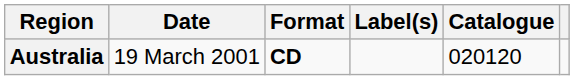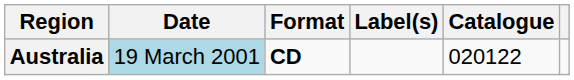 <table class="wikitable plainrowheaders">
 <tr>
 <th>Region</th>
 <th>Date</th>
 <th>Format</th>
 <th>Label(s)</th>
 <th>Catalogue</th>
 <th></th>
 </tr>
 <tr>
 <th scope="row">Australia</th>
-<td>19 March 2001</td>
+<td style="background: lightblue;">19 March 2001</td>
 <td><strong>CD</strong></td>
 <td></td>
-<td>020120</td>
+<td>020122</td>
 <td></td>
 </tr>
 </table>
